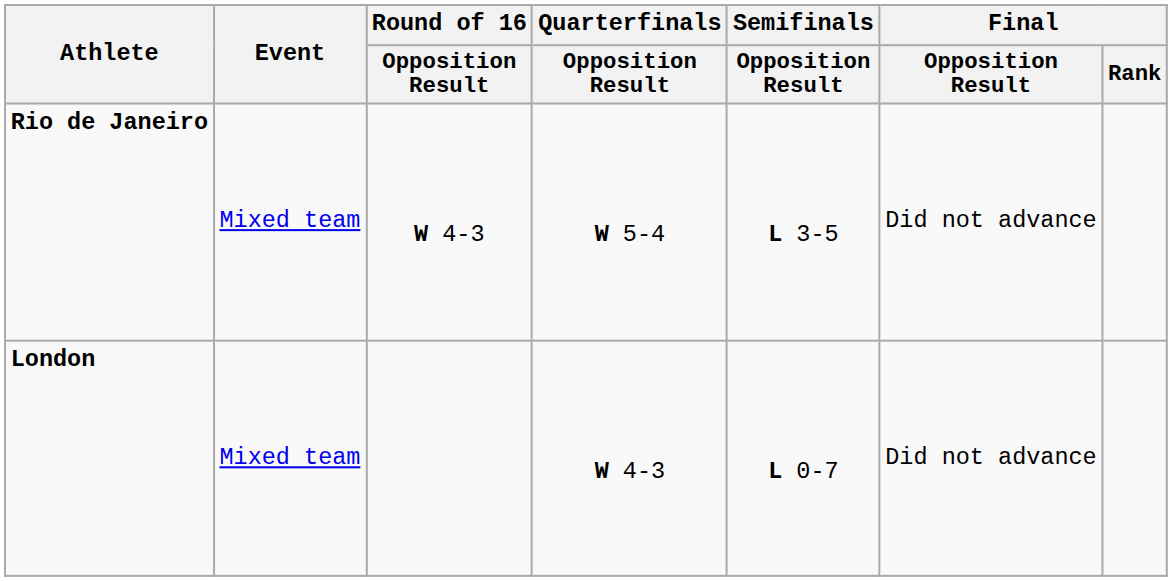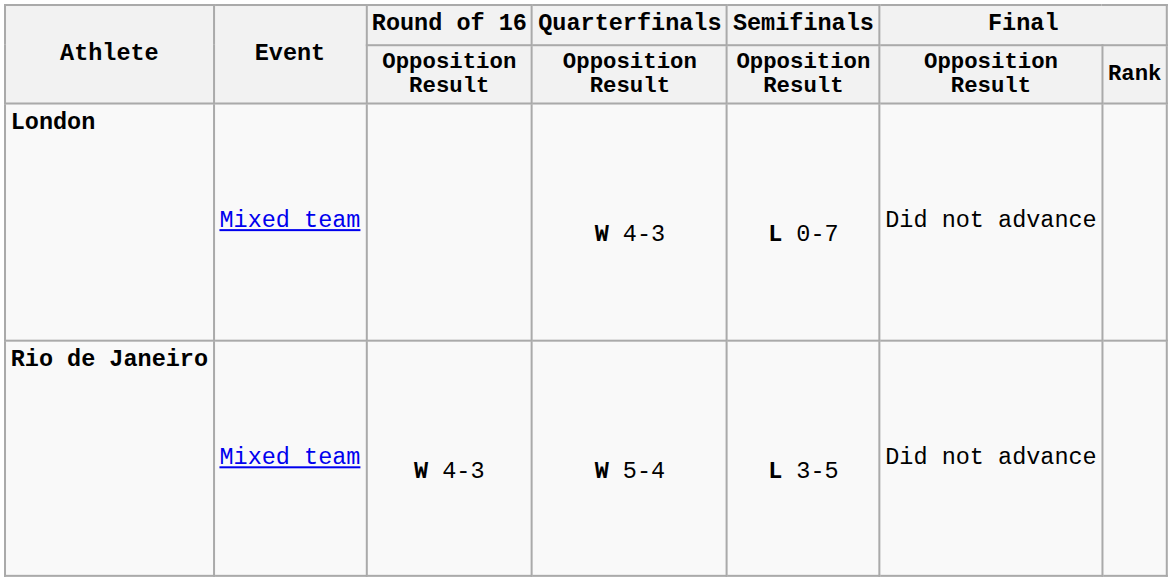 <table class="wikitable" style="font-size:90%">
 <tr>
 <th rowspan="2">Athlete</th>
 <th rowspan="2">Event</th>
 <th>Round of 16</th>
 <th>Quarterfinals</th>
 <th>Semifinals</th>
 <th colspan=2>Final</th>
 </tr>
 <tr style="font-size:95%">
 <th>Opposition<br>Result</th>
 <th>Opposition<br>Result</th>
 <th>Opposition<br>Result</th>
 <th>Opposition<br>Result</th>
 <th>Rank</th>
 </tr>
 <tr align=center>
+<td align=left><strong>London</strong><br><br><br><br><br><br><br><br></td>
+<td align=left><a href='#'>Mixed team</a></td>
+<td></td>
+<td><br><strong>W</strong> 4-3</td>
+<td><br><strong>L</strong> 0-7</td>
+<td>Did not advance</td>
+<td></td>
+</tr>
+<tr align=center>
 <td align=left><strong>Rio de Janeiro</strong><br><br><br><br><br><br><br><br></td>
 <td align=left><a href='#'>Mixed team</a></td>
 <td><br><strong>W</strong> 4-3</td>
 <td><br><strong>W</strong> 5-4</td>
 <td><br><strong>L</strong> 3-5</td>
 <td>Did not advance</td>
 <td></td>
 </tr>
-<tr align=center>
-<td align=left><strong>London</strong><br><br><br><br><br><br><br><br></td>
-<td align=left><a href='#'>Mixed team</a></td>
-<td></td>
-<td><br><strong>W</strong> 4-3</td>
-<td><br><strong>L</strong> 0-7</td>
-<td>Did not advance</td>
-<td></td>
-</tr>
 </table>
